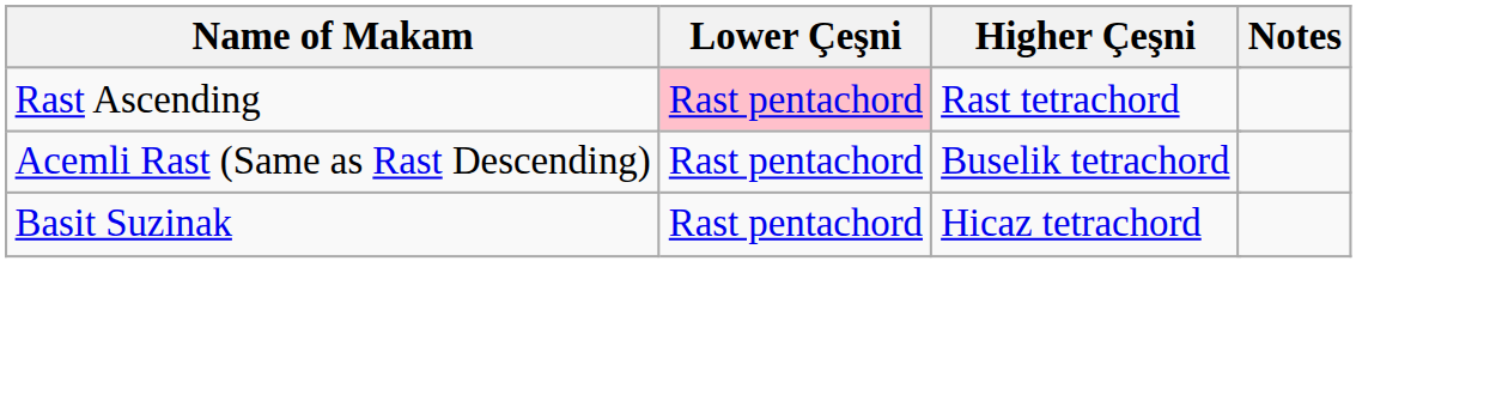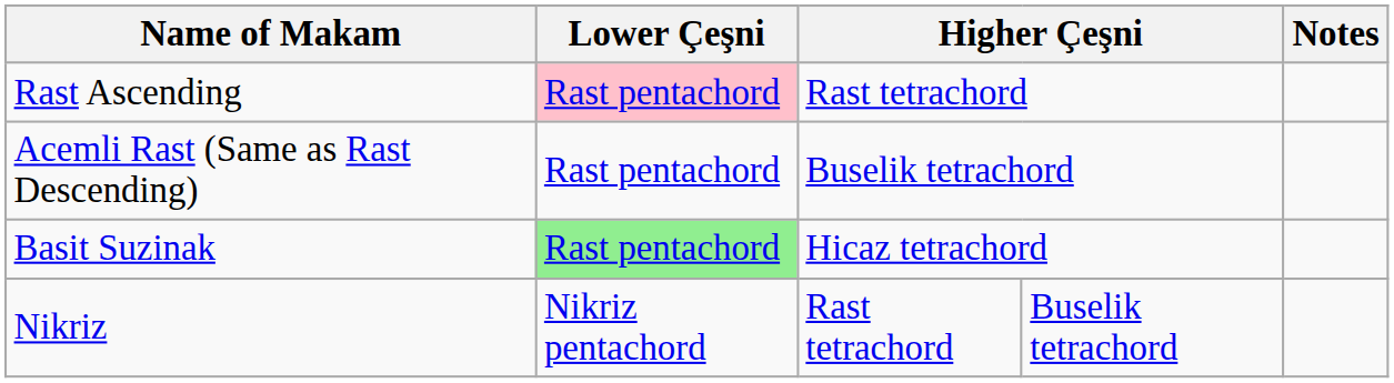 <table class="wikitable">
 <tr>
 <th>Name of Makam</th>
 <th>Lower Çeşni</th>
 <th colspan="2">Higher Çeşni</th>
 <th>Notes</th>
 </tr>
 <tr>
 <td><a href='#'>Rast</a> Ascending</td>
 <td style="background: pink;"><a href='#'>Rast pentachord</a></td>
 <td colspan="2"><a href='#'>Rast tetrachord</a></td>
 <td></td>
 </tr>
 <tr>
 <td><a href='#'>Acemli Rast</a> (Same as <a href='#'>Rast</a> Descending)</td>
 <td><a href='#'>Rast pentachord</a></td>
 <td colspan="2"><a href='#'>Buselik tetrachord</a></td>
 <td></td>
 </tr>
 <tr>
 <td><a href='#'>Basit Suzinak</a></td>
-<td><a href='#'>Rast pentachord</a></td>
+<td style="background: lightgreen;"><a href='#'>Rast pentachord</a></td>
 <td colspan="2"><a href='#'>Hicaz tetrachord</a></td>
 <td></td>
 </tr>
+<tr>
+<td><a href='#'>Nikriz</a></td>
+<td><a href='#'>Nikriz pentachord</a></td>
+<td><a href='#'>Rast tetrachord</a></td>
+<td><a href='#'>Buselik tetrachord</a></td>
+<td></td>
+</tr>
 </table>
